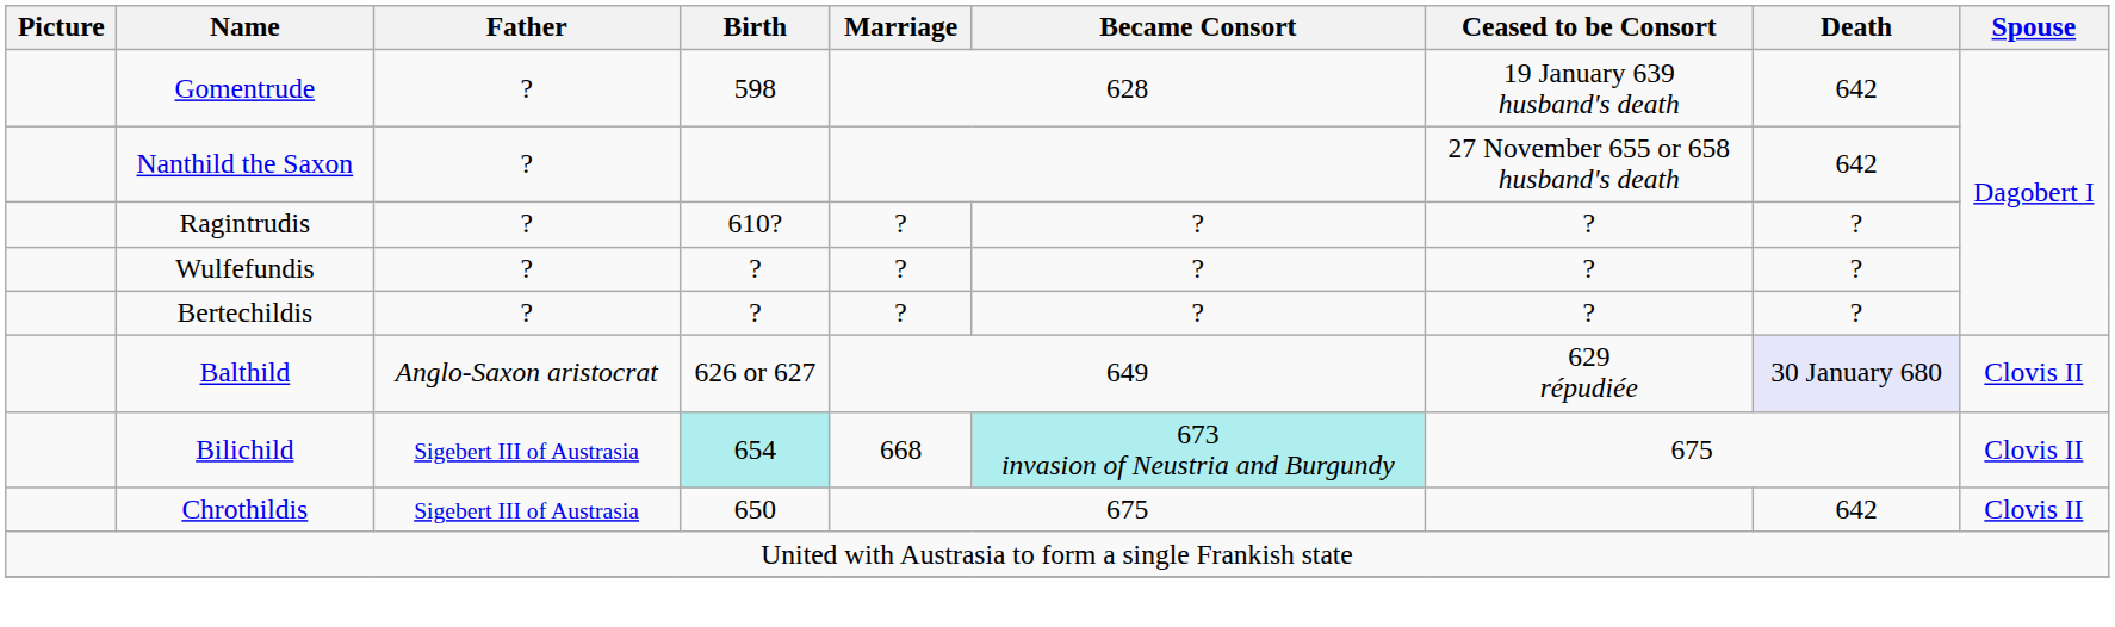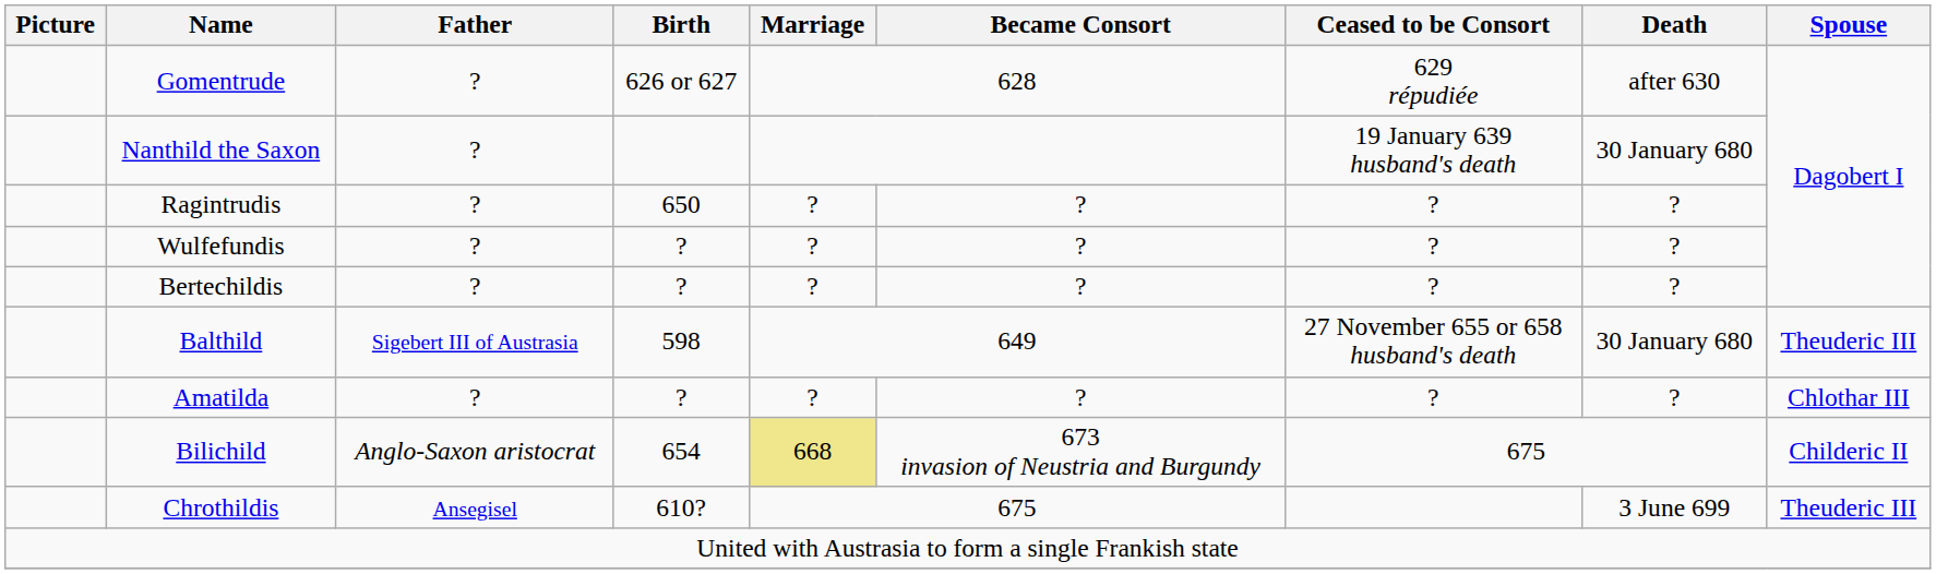 <table width=95% class="wikitable">
 <tr>
 <th>Picture</th>
 <th>Name</th>
 <th>Father</th>
 <th>Birth</th>
 <th>Marriage</th>
 <th>Became Consort</th>
 <th>Ceased to be Consort</th>
 <th>Death</th>
 <th><a href='#'>Spouse</a></th>
 </tr>
 <tr>
 <td align="center"></td>
 <td align="center"><a href='#'>Gomentrude</a></td>
 <td align="center">?</td>
-<td align="center">598</td>
+<td align="center">626 or 627</td>
 <td align="center" colspan="2">628</td>
-<td align="center">19 January 639<br><em>husband's death</em></td>
-<td align="center">642</td>
+<td align="center">629<br><em>répudiée</em></td>
+<td align="center">after 630</td>
 <td align="center" rowspan="5"><a href='#'>Dagobert I</a></td>
 </tr>
 <tr>
 <td align="center"></td>
 <td align="center"><a href='#'>Nanthild the Saxon</a></td>
 <td align="center">?</td>
 <td align="center"></td>
 <td align="center" colspan="2"></td>
-<td align="center">27 November 655 or 658<br><em>husband's death</em></td>
-<td align="center">642</td>
+<td align="center">19 January 639<br><em>husband's death</em></td>
+<td align="center">30 January 680</td>
 </tr>
 <tr>
 <td align="center"></td>
 <td align="center">Ragintrudis</td>
 <td align="center">?</td>
-<td align="center">610?</td>
+<td align="center">650</td>
 <td align="center">?</td>
 <td align="center">?</td>
 <td align="center">?</td>
 <td align="center">?</td>
 </tr>
 <tr>
 <td align="center"></td>
 <td align="center">Wulfefundis</td>
 <td align="center">?</td>
 <td align="center">?</td>
 <td align="center">?</td>
 <td align="center">?</td>
 <td align="center">?</td>
 <td align="center">?</td>
 </tr>
 <tr>
 <td align="center"></td>
 <td align="center">Bertechildis</td>
 <td align="center">?</td>
 <td align="center">?</td>
 <td align="center">?</td>
 <td align="center">?</td>
 <td align="center">?</td>
 <td align="center">?</td>
 </tr>
 <tr>
 <td align="center"></td>
 <td align="center"><a href='#'>Balthild</a></td>
-<td align="center"><em>Anglo-Saxon aristocrat</em></td>
-<td align="center">626 or 627</td>
+<td align="center"><small><a href='#'>Sigebert III of Austrasia</a></small></td>
+<td align="center">598</td>
 <td align="center" colspan="2">649</td>
-<td align="center">629<br><em>répudiée</em></td>
-<td align="center" style="background: lavender;">30 January 680</td>
-<td align="center"><a href='#'>Clovis II</a></td>
+<td align="center">27 November 655 or 658<br><em>husband's death</em></td>
+<td align="center">30 January 680</td>
+<td align="center"><a href='#'>Theuderic III</a></td>
+</tr>
+<tr>
+<td align="center"></td>
+<td align="center"><a href='#'>Amatilda</a></td>
+<td align="center">?</td>
+<td align="center">?</td>
+<td align="center">?</td>
+<td align="center">?</td>
+<td align="center">?</td>
+<td align="center">?</td>
+<td align="center"><a href='#'>Chlothar III</a></td>
 </tr>
 <tr>
 <td align="center"></td>
 <td align="center"><a href='#'>Bilichild</a></td>
-<td align="center"><small><a href='#'>Sigebert III of Austrasia</a></small></td>
-<td align="center" style="background: paleturquoise;">654</td>
-<td align="center">668</td>
-<td align="center" style="background: paleturquoise;">673<br><em>invasion of Neustria and Burgundy</em></td>
+<td align="center"><em>Anglo-Saxon aristocrat</em></td>
+<td align="center">654</td>
+<td align="center" style="background: khaki;">668</td>
+<td align="center">673<br><em>invasion of Neustria and Burgundy</em></td>
 <td align="center" colspan="2">675</td>
-<td align="center"><a href='#'>Clovis II</a></td>
+<td align="center"><a href='#'>Childeric II</a></td>
 </tr>
 <tr>
 <td align="center"></td>
 <td align="center"><a href='#'>Chrothildis</a></td>
-<td align="center"><small><a href='#'>Sigebert III of Austrasia</a></small></td>
-<td align="center">650</td>
+<td align="center"><small><a href='#'>Ansegisel</a></small></td>
+<td align="center">610?</td>
 <td align="center" colspan="2">675</td>
 <td align="center"></td>
-<td align="center">642</td>
-<td align="center"><a href='#'>Clovis II</a></td>
+<td align="center">3 June 699</td>
+<td align="center"><a href='#'>Theuderic III</a></td>
 </tr>
 <tr>
 <td align="center" colspan="9">United with Austrasia to form a single Frankish state</td>
 </tr>
 <tr>
 </tr>
 </table>
